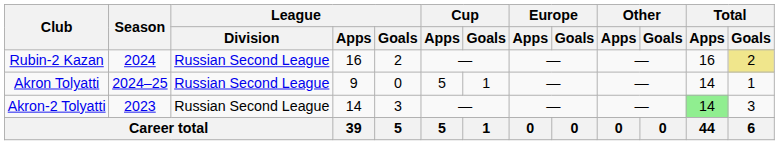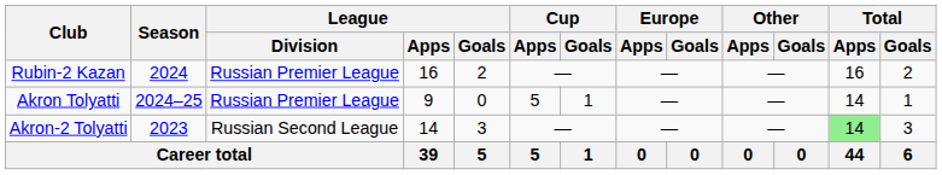 <table class="wikitable" style="text-align: center;">
 <tr>
 <th rowspan="2">Club</th>
 <th rowspan="2">Season</th>
 <th colspan="3">League</th>
 <th colspan="2">Cup</th>
 <th colspan="2">Europe</th>
 <th colspan="2">Other</th>
 <th colspan="2">Total</th>
 </tr>
 <tr>
 <th>Division</th>
 <th>Apps</th>
 <th>Goals</th>
 <th>Apps</th>
 <th>Goals</th>
 <th>Apps</th>
 <th>Goals</th>
 <th>Apps</th>
 <th>Goals</th>
 <th>Apps</th>
 <th>Goals</th>
 </tr>
 <tr>
 <td><a href='#'>Rubin-2 Kazan</a></td>
 <td><a href='#'>2024</a></td>
-<td><a href='#'>Russian Second League</a></td>
+<td><a href='#'>Russian Premier League</a></td>
 <td>16</td>
 <td>2</td>
 <td colspan="2">—</td>
 <td colspan="2">—</td>
 <td colspan="2">—</td>
 <td>16</td>
-<td style="background: khaki;">2</td>
+<td>2</td>
 </tr>
 <tr>
 <td><a href='#'>Akron Tolyatti</a></td>
 <td><a href='#'>2024–25</a></td>
-<td><a href='#'>Russian Second League</a></td>
+<td><a href='#'>Russian Premier League</a></td>
 <td>9</td>
 <td>0</td>
 <td>5</td>
 <td>1</td>
 <td colspan="2">—</td>
 <td colspan="2">—</td>
 <td>14</td>
 <td>1</td>
 </tr>
 <tr>
 <td><a href='#'>Akron-2 Tolyatti</a></td>
 <td><a href='#'>2023</a></td>
 <td>Russian Second League</td>
 <td>14</td>
 <td>3</td>
 <td colspan="2">—</td>
 <td colspan="2">—</td>
 <td colspan="2">—</td>
 <td style="background: lightgreen;">14</td>
 <td>3</td>
 </tr>
 <tr>
 <th colspan="3">Career total</th>
 <th>39</th>
 <th>5</th>
 <th>5</th>
 <th>1</th>
 <th>0</th>
 <th>0</th>
 <th>0</th>
 <th>0</th>
 <th>44</th>
 <th>6</th>
 </tr>
 </table>
